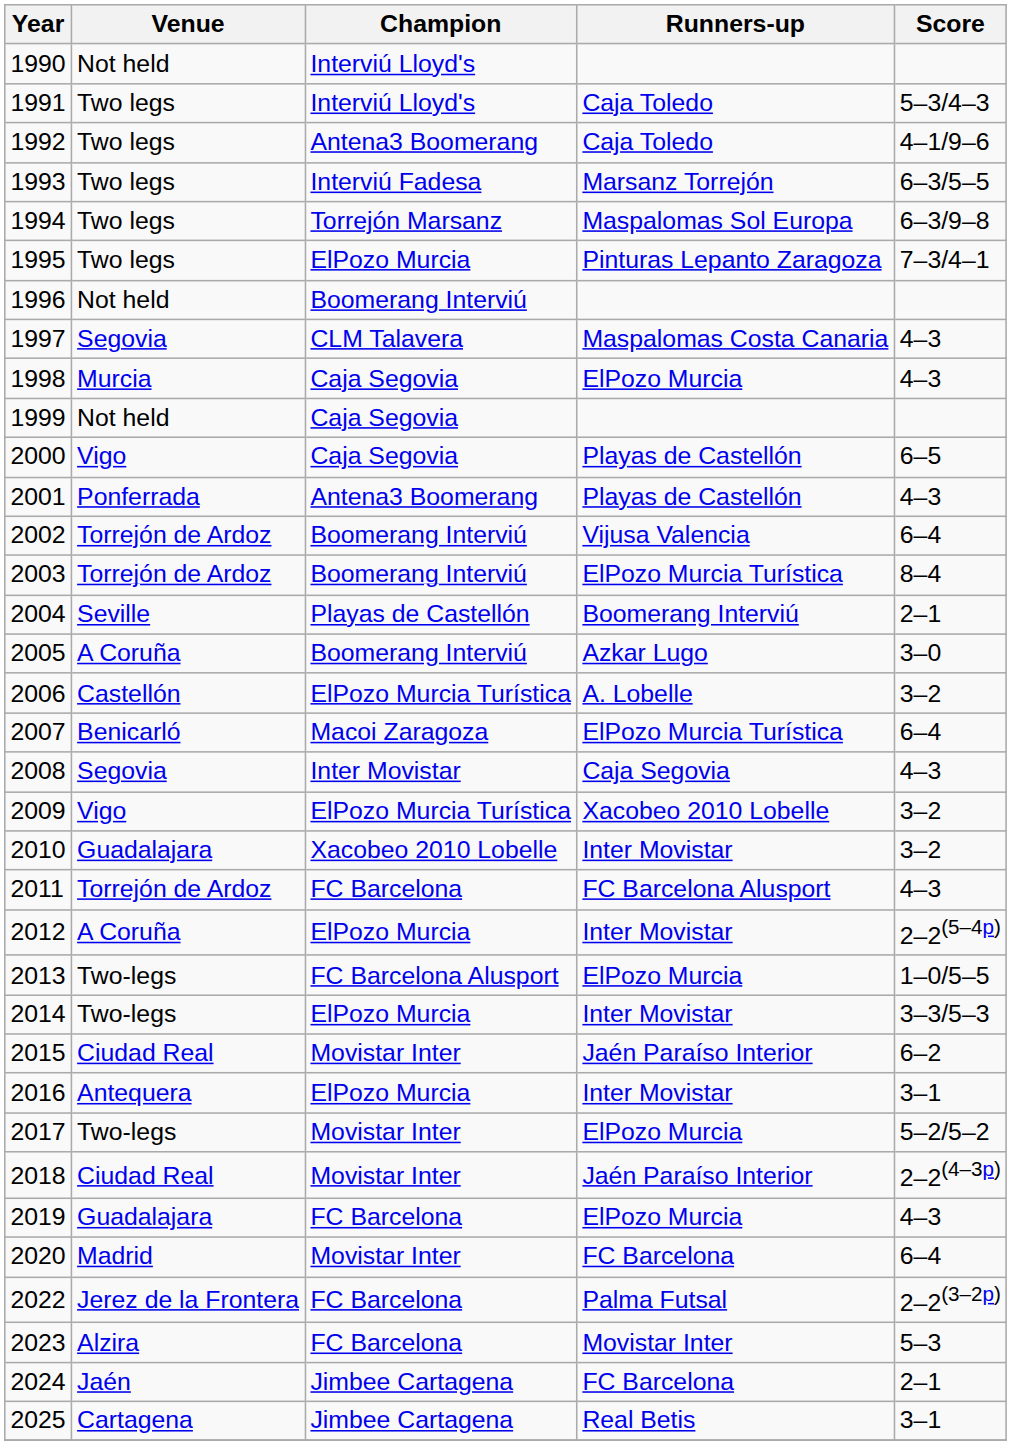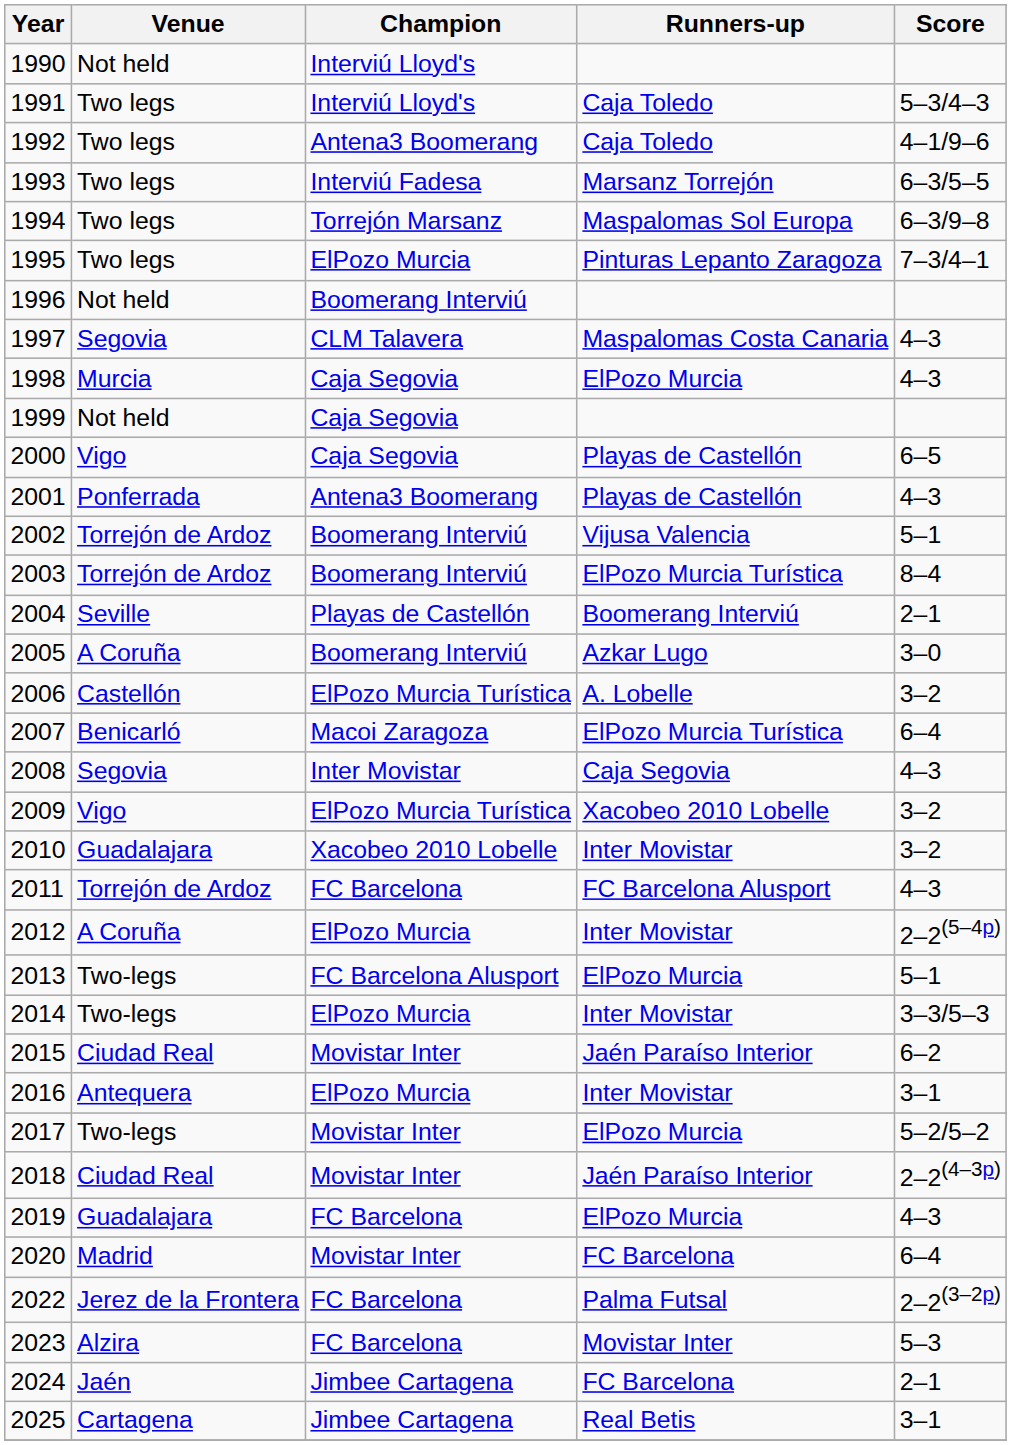 <table class="wikitable">
 <tr>
 <th>Year</th>
 <th>Venue</th>
 <th>Champion</th>
 <th>Runners-up</th>
 <th>Score</th>
 </tr>
 <tr>
 <td>1990</td>
 <td>Not held</td>
 <td><a href='#'>Interviú Lloyd's</a></td>
 <td></td>
 <td></td>
 </tr>
 <tr>
 <td>1991</td>
 <td>Two legs</td>
 <td><a href='#'>Interviú Lloyd's</a></td>
 <td><a href='#'>Caja Toledo</a></td>
 <td>5–3/4–3</td>
 </tr>
 <tr>
 <td>1992</td>
 <td>Two legs</td>
 <td><a href='#'>Antena3 Boomerang</a></td>
 <td><a href='#'>Caja Toledo</a></td>
 <td>4–1/9–6</td>
 </tr>
 <tr>
 <td>1993</td>
 <td>Two legs</td>
 <td><a href='#'>Interviú Fadesa</a></td>
 <td><a href='#'>Marsanz Torrejón</a></td>
 <td>6–3/5–5</td>
 </tr>
 <tr>
 <td>1994</td>
 <td>Two legs</td>
 <td><a href='#'>Torrejón Marsanz</a></td>
 <td><a href='#'>Maspalomas Sol Europa</a></td>
 <td>6–3/9–8</td>
 </tr>
 <tr>
 <td>1995</td>
 <td>Two legs</td>
 <td><a href='#'>ElPozo Murcia</a></td>
 <td><a href='#'>Pinturas Lepanto Zaragoza</a></td>
 <td>7–3/4–1</td>
 </tr>
 <tr>
 <td>1996</td>
 <td>Not held</td>
 <td><a href='#'>Boomerang Interviú</a></td>
 <td></td>
 <td></td>
 </tr>
 <tr>
 <td>1997</td>
 <td><a href='#'>Segovia</a></td>
 <td><a href='#'>CLM Talavera</a></td>
 <td><a href='#'>Maspalomas Costa Canaria</a></td>
 <td>4–3</td>
 </tr>
 <tr>
 <td>1998</td>
 <td><a href='#'>Murcia</a></td>
 <td><a href='#'>Caja Segovia</a></td>
 <td><a href='#'>ElPozo Murcia</a></td>
 <td>4–3</td>
 </tr>
 <tr>
 <td>1999</td>
 <td>Not held</td>
 <td><a href='#'>Caja Segovia</a></td>
 <td></td>
 <td></td>
 </tr>
 <tr>
 <td>2000</td>
 <td><a href='#'>Vigo</a></td>
 <td><a href='#'>Caja Segovia</a></td>
 <td><a href='#'>Playas de Castellón</a></td>
 <td>6–5</td>
 </tr>
 <tr>
 <td>2001</td>
 <td><a href='#'>Ponferrada</a></td>
 <td><a href='#'>Antena3 Boomerang</a></td>
 <td><a href='#'>Playas de Castellón</a></td>
 <td>4–3</td>
 </tr>
 <tr>
 <td>2002</td>
 <td><a href='#'>Torrejón de Ardoz</a></td>
 <td><a href='#'>Boomerang Interviú</a></td>
 <td><a href='#'>Vijusa Valencia</a></td>
-<td>6–4</td>
+<td>5–1</td>
 </tr>
 <tr>
 <td>2003</td>
 <td><a href='#'>Torrejón de Ardoz</a></td>
 <td><a href='#'>Boomerang Interviú</a></td>
 <td><a href='#'>ElPozo Murcia Turística</a></td>
 <td>8–4</td>
 </tr>
 <tr>
 <td>2004</td>
 <td><a href='#'>Seville</a></td>
 <td><a href='#'>Playas de Castellón</a></td>
 <td><a href='#'>Boomerang Interviú</a></td>
 <td>2–1</td>
 </tr>
 <tr>
 <td>2005</td>
 <td><a href='#'>A Coruña</a></td>
 <td><a href='#'>Boomerang Interviú</a></td>
 <td><a href='#'>Azkar Lugo</a></td>
 <td>3–0</td>
 </tr>
 <tr>
 <td>2006</td>
 <td><a href='#'>Castellón</a></td>
 <td><a href='#'>ElPozo Murcia Turística</a></td>
 <td><a href='#'>A. Lobelle</a></td>
 <td>3–2</td>
 </tr>
 <tr>
 <td>2007</td>
 <td><a href='#'>Benicarló</a></td>
 <td><a href='#'>Macoi Zaragoza</a></td>
 <td><a href='#'>ElPozo Murcia Turística</a></td>
 <td>6–4</td>
 </tr>
 <tr>
 <td>2008</td>
 <td><a href='#'>Segovia</a></td>
 <td><a href='#'>Inter Movistar</a></td>
 <td><a href='#'>Caja Segovia</a></td>
 <td>4–3</td>
 </tr>
 <tr>
 <td>2009</td>
 <td><a href='#'>Vigo</a></td>
 <td><a href='#'>ElPozo Murcia Turística</a></td>
 <td><a href='#'>Xacobeo 2010 Lobelle</a></td>
 <td>3–2</td>
 </tr>
 <tr>
 <td>2010</td>
 <td><a href='#'>Guadalajara</a></td>
 <td><a href='#'>Xacobeo 2010 Lobelle</a></td>
 <td><a href='#'>Inter Movistar</a></td>
 <td>3–2</td>
 </tr>
 <tr>
 <td>2011</td>
 <td><a href='#'>Torrejón de Ardoz</a></td>
 <td><a href='#'>FC Barcelona</a></td>
 <td><a href='#'>FC Barcelona Alusport</a></td>
 <td>4–3</td>
 </tr>
 <tr>
 <td>2012</td>
 <td><a href='#'>A Coruña</a></td>
 <td><a href='#'>ElPozo Murcia</a></td>
 <td><a href='#'>Inter Movistar</a></td>
 <td>2–2<sup>(5–4<a href='#'>p</a>)</sup></td>
 </tr>
 <tr>
 <td>2013</td>
 <td>Two-legs</td>
 <td><a href='#'>FC Barcelona Alusport</a></td>
 <td><a href='#'>ElPozo Murcia</a></td>
-<td>1–0/5–5</td>
+<td>5–1</td>
 </tr>
 <tr>
 <td>2014</td>
 <td>Two-legs</td>
 <td><a href='#'>ElPozo Murcia</a></td>
 <td><a href='#'>Inter Movistar</a></td>
 <td>3–3/5–3</td>
 </tr>
 <tr>
 <td>2015</td>
 <td><a href='#'>Ciudad Real</a></td>
 <td><a href='#'>Movistar Inter</a></td>
 <td><a href='#'>Jaén Paraíso Interior</a></td>
 <td>6–2</td>
 </tr>
 <tr>
 <td>2016</td>
 <td><a href='#'>Antequera</a></td>
 <td><a href='#'>ElPozo Murcia</a></td>
 <td><a href='#'>Inter Movistar</a></td>
 <td>3–1</td>
 </tr>
 <tr>
 <td>2017</td>
 <td>Two-legs</td>
 <td><a href='#'>Movistar Inter</a></td>
 <td><a href='#'>ElPozo Murcia</a></td>
 <td>5–2/5–2</td>
 </tr>
 <tr>
 <td>2018</td>
 <td><a href='#'>Ciudad Real</a></td>
 <td><a href='#'>Movistar Inter</a></td>
 <td><a href='#'>Jaén Paraíso Interior</a></td>
 <td>2–2<sup>(4–3<a href='#'>p</a>)</sup></td>
 </tr>
 <tr>
 <td>2019</td>
 <td><a href='#'>Guadalajara</a></td>
 <td><a href='#'>FC Barcelona</a></td>
 <td><a href='#'>ElPozo Murcia</a></td>
 <td>4–3</td>
 </tr>
 <tr>
 <td>2020</td>
 <td><a href='#'>Madrid</a></td>
 <td><a href='#'>Movistar Inter</a></td>
 <td><a href='#'>FC Barcelona</a></td>
 <td>6–4</td>
 </tr>
 <tr>
 <td>2022</td>
 <td><a href='#'>Jerez de la Frontera</a></td>
 <td><a href='#'>FC Barcelona</a></td>
 <td><a href='#'>Palma Futsal</a></td>
 <td>2–2<sup>(3–2<a href='#'>p</a>)</sup></td>
 </tr>
 <tr>
 <td>2023</td>
 <td><a href='#'>Alzira</a></td>
 <td><a href='#'>FC Barcelona</a></td>
 <td><a href='#'>Movistar Inter</a></td>
 <td>5–3</td>
 </tr>
 <tr>
 <td>2024</td>
 <td><a href='#'>Jaén</a></td>
 <td><a href='#'>Jimbee Cartagena</a></td>
 <td><a href='#'>FC Barcelona</a></td>
 <td>2–1</td>
 </tr>
 <tr>
 <td>2025</td>
 <td><a href='#'>Cartagena</a></td>
 <td><a href='#'>Jimbee Cartagena</a></td>
 <td><a href='#'>Real Betis</a></td>
 <td>3–1</td>
 </tr>
 <tr>
 </tr>
 </table>
